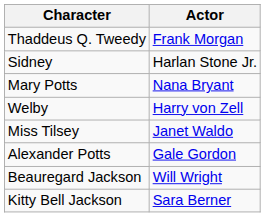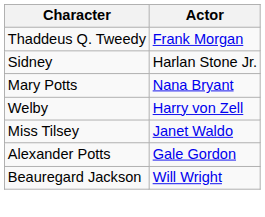 <table class="wikitable">
 <tr>
 <th>Character</th>
 <th>Actor</th>
 </tr>
 <tr>
 <td>Thaddeus Q. Tweedy</td>
 <td><a href='#'>Frank Morgan</a></td>
 </tr>
 <tr>
 <td>Sidney</td>
 <td>Harlan Stone Jr.</td>
 </tr>
 <tr>
 <td>Mary Potts</td>
 <td><a href='#'>Nana Bryant</a></td>
 </tr>
 <tr>
 <td>Welby</td>
 <td><a href='#'>Harry von Zell</a></td>
 </tr>
 <tr>
 <td>Miss Tilsey</td>
 <td><a href='#'>Janet Waldo</a></td>
 </tr>
 <tr>
 <td>Alexander Potts</td>
 <td><a href='#'>Gale Gordon</a></td>
 </tr>
 <tr>
 <td>Beauregard Jackson</td>
 <td><a href='#'>Will Wright</a></td>
 </tr>
-<tr>
-<td>Kitty Bell Jackson</td>
-<td><a href='#'>Sara Berner</a></td>
-</tr>
 </table>
